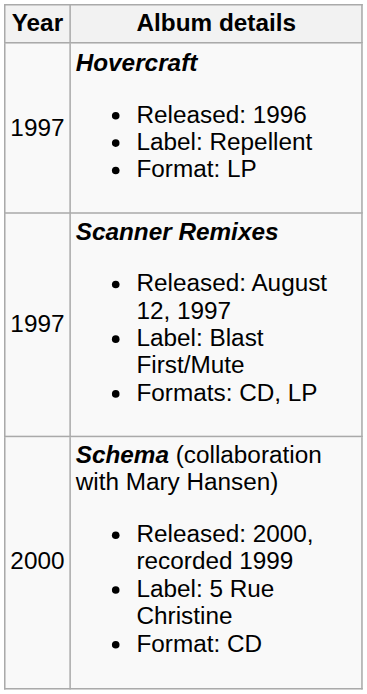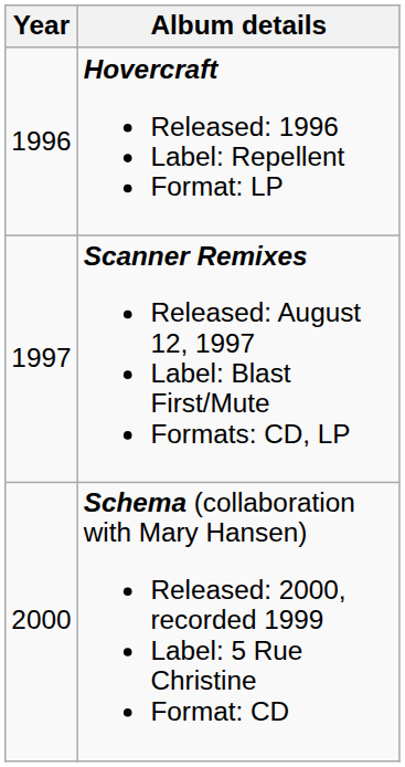 <table class ="wikitable">
 <tr>
 <th>Year</th>
 <th width="185">Album details</th>
 </tr>
 <tr>
-<td>1997</td>
+<td>1996</td>
 <td><strong><em>Hovercraft</em></strong><br><ul><li>Released: 1996</li><li>Label: Repellent</li><li>Format: LP</li></ul></td>
 </tr>
 <tr>
 <td>1997</td>
 <td><strong><em>Scanner Remixes</em></strong><br><ul><li>Released: August 12, 1997</li><li>Label: Blast First/Mute</li><li>Formats: CD, LP</li></ul></td>
 </tr>
 <tr>
 <td>2000</td>
 <td><strong><em>Schema</em></strong> (collaboration with Mary Hansen)<br><ul><li>Released: 2000, recorded 1999</li><li>Label: 5 Rue Christine</li><li>Format: CD</li></ul></td>
 </tr>
 </table>
